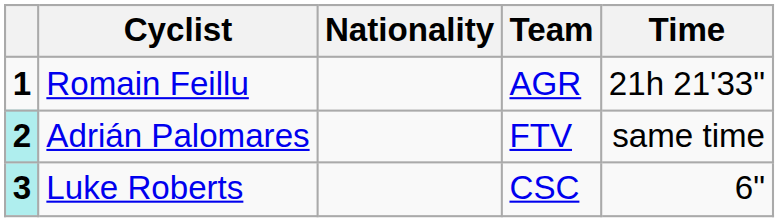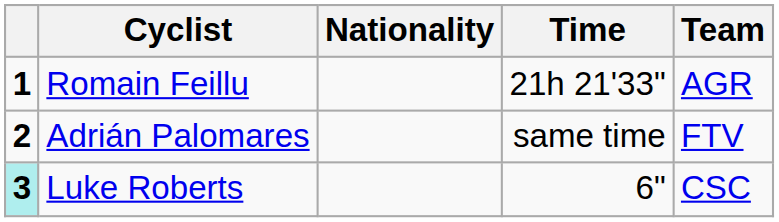 <table class="wikitable">
 <tr>
 <th></th>
 <th>Cyclist</th>
 <th>Nationality</th>
+<th>Time</th>
 <th>Team</th>
-<th>Time</th>
 </tr>
 <tr>
 <td><strong>1</strong></td>
 <td><a href='#'>Romain Feillu</a></td>
 <td></td>
+<td align="right">21h 21'33"</td>
 <td><a href='#'>AGR</a></td>
-<td align="right">21h 21'33"</td>
 </tr>
 <tr>
-<td style="background: paleturquoise;"><strong>2</strong></td>
+<td><strong>2</strong></td>
 <td><a href='#'>Adrián Palomares</a></td>
 <td></td>
+<td align="right">same time</td>
 <td><a href='#'>FTV</a></td>
-<td align="right">same time</td>
 </tr>
 <tr>
 <td style="background: paleturquoise;"><strong>3</strong></td>
 <td><a href='#'>Luke Roberts</a></td>
 <td></td>
+<td align="right">6"</td>
 <td><a href='#'>CSC</a></td>
-<td align="right">6"</td>
 </tr>
 </table>
